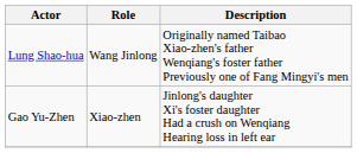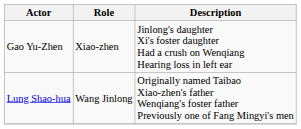 <table class="wikitable">
 <tr>
 <th>Actor</th>
 <th>Role</th>
 <th>Description</th>
 </tr>
 <tr>
+<td>Gao Yu-Zhen</td>
+<td>Xiao-zhen</td>
+<td>Jinlong's daughter<br>Xi's foster daughter<br>Had a crush on Wenqiang<br>Hearing loss in left ear</td>
+</tr>
+<tr>
 <td><a href='#'>Lung Shao-hua</a></td>
 <td>Wang Jinlong</td>
 <td>Originally named Taibao<br>Xiao-zhen's father<br>Wenqiang's foster father<br>Previously one of Fang Mingyi's men</td>
 </tr>
 <tr>
-<td>Gao Yu-Zhen</td>
-<td>Xiao-zhen</td>
-<td>Jinlong's daughter<br>Xi's foster daughter<br>Had a crush on Wenqiang<br>Hearing loss in left ear</td>
-</tr>
-<tr>
 </tr>
 </table>
